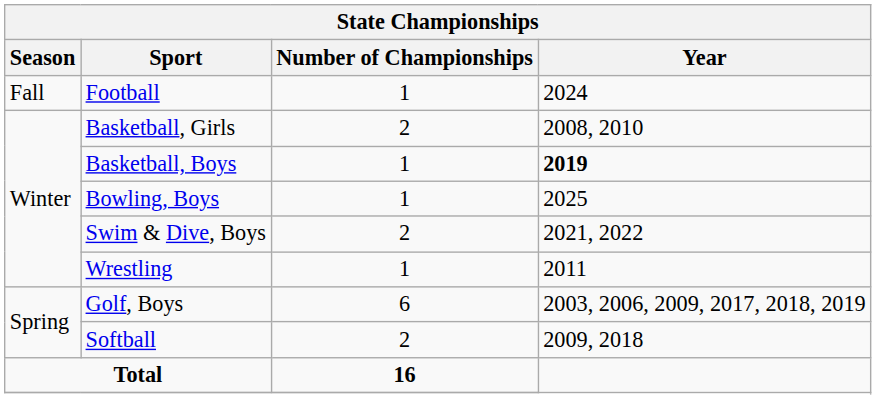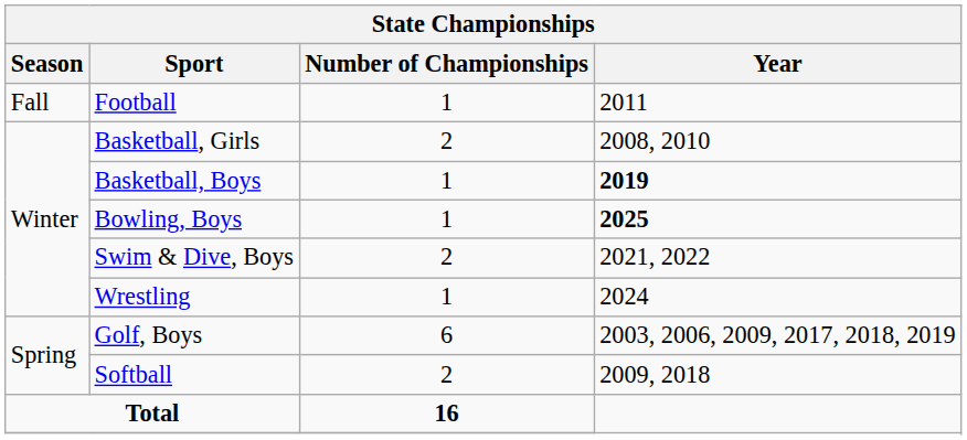 <table class="wikitable">
 <tr>
 <th colspan="4">State Championships</th>
 </tr>
 <tr>
 <th>Season</th>
 <th>Sport</th>
 <th>Number of Championships</th>
 <th>Year</th>
 </tr>
 <tr>
 <td rowspan="1">Fall</td>
 <td><a href='#'>Football</a></td>
 <td align="center">1</td>
-<td>2024</td>
+<td>2011</td>
 </tr>
 <tr>
 <td rowspan="5">Winter</td>
 <td><a href='#'>Basketball</a>, Girls</td>
 <td align="center">2</td>
 <td>2008, 2010</td>
 </tr>
 <tr>
 <td><a href='#'>Basketball, Boys</a></td>
 <td align="center">1</td>
 <td><strong>2019</strong></td>
 </tr>
 <tr>
 <td><a href='#'>Bowling, Boys</a></td>
 <td align="center">1</td>
-<td>2025</td>
+<td><strong>2025</strong></td>
 </tr>
 <tr>
 <td><a href='#'>Swim</a> & <a href='#'>Dive</a>, Boys</td>
 <td align="center">2</td>
 <td>2021, 2022</td>
 </tr>
 <tr>
 <td><a href='#'>Wrestling</a></td>
 <td align="center">1</td>
-<td>2011</td>
+<td>2024</td>
 </tr>
 <tr>
 <td rowspan="2">Spring</td>
 <td><a href='#'>Golf</a>, Boys</td>
 <td align="center">6</td>
 <td>2003, 2006, 2009, 2017, 2018, 2019</td>
 </tr>
 <tr>
 <td><a href='#'>Softball</a></td>
 <td align="center">2</td>
 <td>2009, 2018</td>
 </tr>
 <tr>
 <td align="center" colspan="2"><strong>Total</strong></td>
 <td align="center"><strong>16</strong></td>
 </tr>
 <tr>
 </tr>
 </table>
